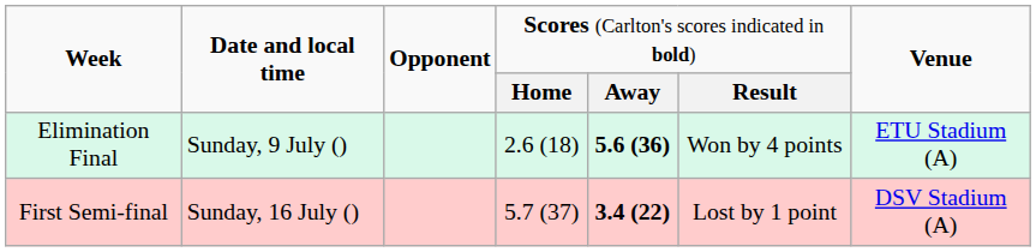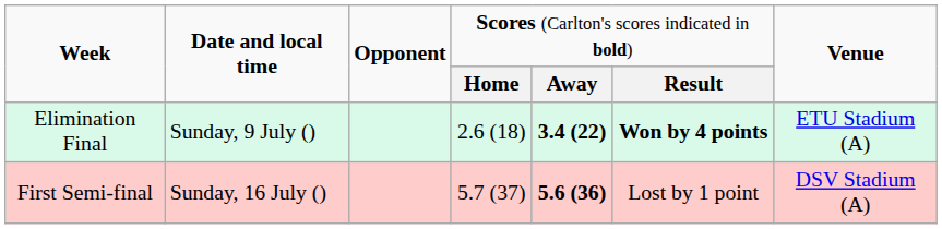 <table class="wikitable" style="font-size:90%; text-align:center; width: 100%; margin-left: auto; margin-right: auto;">
 <tr>
 <td rowspan=2><strong>Week</strong></td>
 <td rowspan=2><strong>Date and local time</strong></td>
 <td rowspan=2><strong>Opponent</strong></td>
 <td colspan=3><strong>Scores</strong> <small>(Carlton's scores indicated in <strong>bold</strong>)</small></td>
 <td rowspan=2><strong>Venue</strong></td>
 </tr>
 <tr>
 <th>Home</th>
 <th>Away</th>
 <th>Result</th>
 </tr>
 <tr style="background:#d9f9e9;">
 <td>Elimination Final</td>
 <td align=left>Sunday, 9 July ()</td>
 <td align=left></td>
 <td>2.6 (18)</td>
-<td><strong>5.6 (36)</strong></td>
-<td>Won by 4 points</td>
+<td><strong>3.4 (22)</strong></td>
+<td><strong>Won by 4 points</strong></td>
 <td><a href='#'>ETU Stadium</a> (A)</td>
 </tr>
 <tr style="background:#fcc;">
 <td>First Semi-final</td>
 <td align=left>Sunday, 16 July ()</td>
 <td align=left></td>
 <td>5.7 (37)</td>
-<td><strong>3.4 (22)</strong></td>
+<td><strong>5.6 (36)</strong></td>
 <td>Lost by 1 point</td>
 <td><a href='#'>DSV Stadium</a> (A)</td>
 </tr>
 </table>
